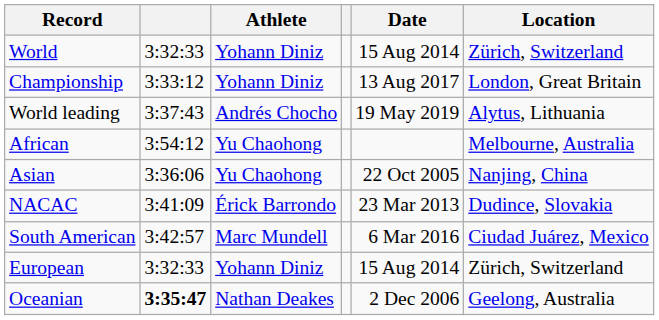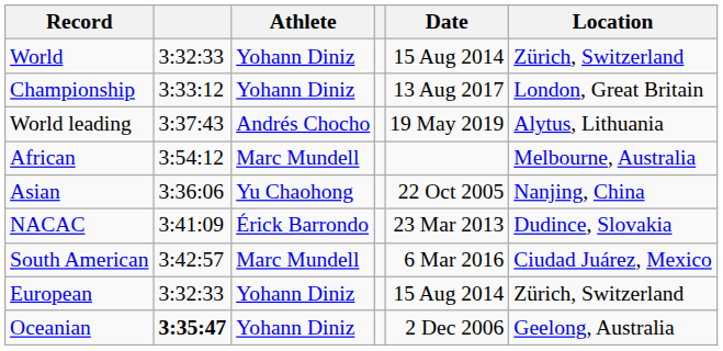 <table class="wikitable">
 <tr>
 <th>Record</th>
 <th></th>
 <th>Athlete</th>
 <th></th>
 <th>Date</th>
 <th>Location</th>
 </tr>
 <tr>
 <td><a href='#'>World</a></td>
 <td>3:32:33</td>
 <td><a href='#'>Yohann Diniz</a></td>
 <td></td>
 <td align=right>15 Aug 2014</td>
 <td><a href='#'>Zürich</a>, <a href='#'>Switzerland</a></td>
 </tr>
 <tr>
 <td><a href='#'>Championship</a></td>
 <td>3:33:12</td>
 <td><a href='#'>Yohann Diniz</a></td>
 <td></td>
 <td align=right>13 Aug 2017</td>
 <td><a href='#'>London</a>, Great Britain</td>
 </tr>
 <tr>
 <td>World leading</td>
 <td>3:37:43</td>
 <td><a href='#'>Andrés Chocho</a></td>
 <td></td>
 <td align=right>19 May 2019</td>
 <td><a href='#'>Alytus</a>, Lithuania</td>
 </tr>
 <tr>
 <td><a href='#'>African</a></td>
 <td>3:54:12</td>
-<td><a href='#'>Yu Chaohong</a></td>
+<td><a href='#'>Marc Mundell</a></td>
 <td></td>
 <td align=right></td>
 <td><a href='#'>Melbourne</a>, <a href='#'>Australia</a></td>
 </tr>
 <tr>
 <td><a href='#'>Asian</a></td>
 <td>3:36:06</td>
 <td><a href='#'>Yu Chaohong</a></td>
 <td></td>
 <td align=right>22 Oct 2005</td>
 <td><a href='#'>Nanjing</a>, <a href='#'>China</a></td>
 </tr>
 <tr>
 <td><a href='#'>NACAC</a></td>
 <td>3:41:09</td>
 <td><a href='#'>Érick Barrondo</a></td>
 <td></td>
 <td align=right>23 Mar 2013</td>
 <td><a href='#'>Dudince</a>, <a href='#'>Slovakia</a></td>
 </tr>
 <tr>
 <td><a href='#'>South American</a></td>
 <td>3:42:57</td>
 <td><a href='#'>Marc Mundell</a></td>
 <td></td>
 <td align=right>6 Mar 2016</td>
 <td><a href='#'>Ciudad Juárez</a>, <a href='#'>Mexico</a></td>
 </tr>
 <tr>
 <td><a href='#'>European</a></td>
 <td>3:32:33</td>
 <td><a href='#'>Yohann Diniz</a></td>
 <td></td>
 <td align=right>15 Aug 2014</td>
 <td>Zürich, Switzerland</td>
 </tr>
 <tr>
 <td><a href='#'>Oceanian</a></td>
 <td><strong>3:35:47</strong></td>
-<td><a href='#'>Nathan Deakes</a></td>
+<td><a href='#'>Yohann Diniz</a></td>
 <td></td>
 <td align=right>2 Dec 2006</td>
 <td><a href='#'>Geelong</a>, Australia</td>
 </tr>
 </table>
